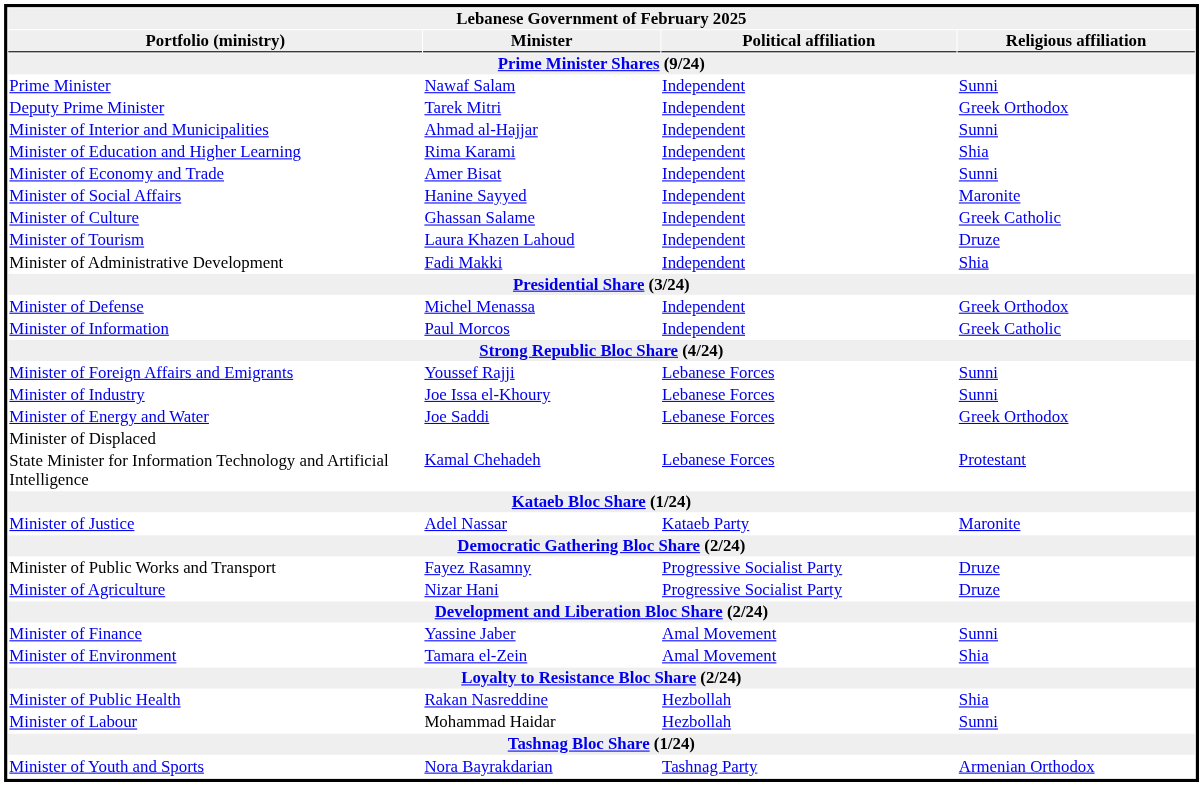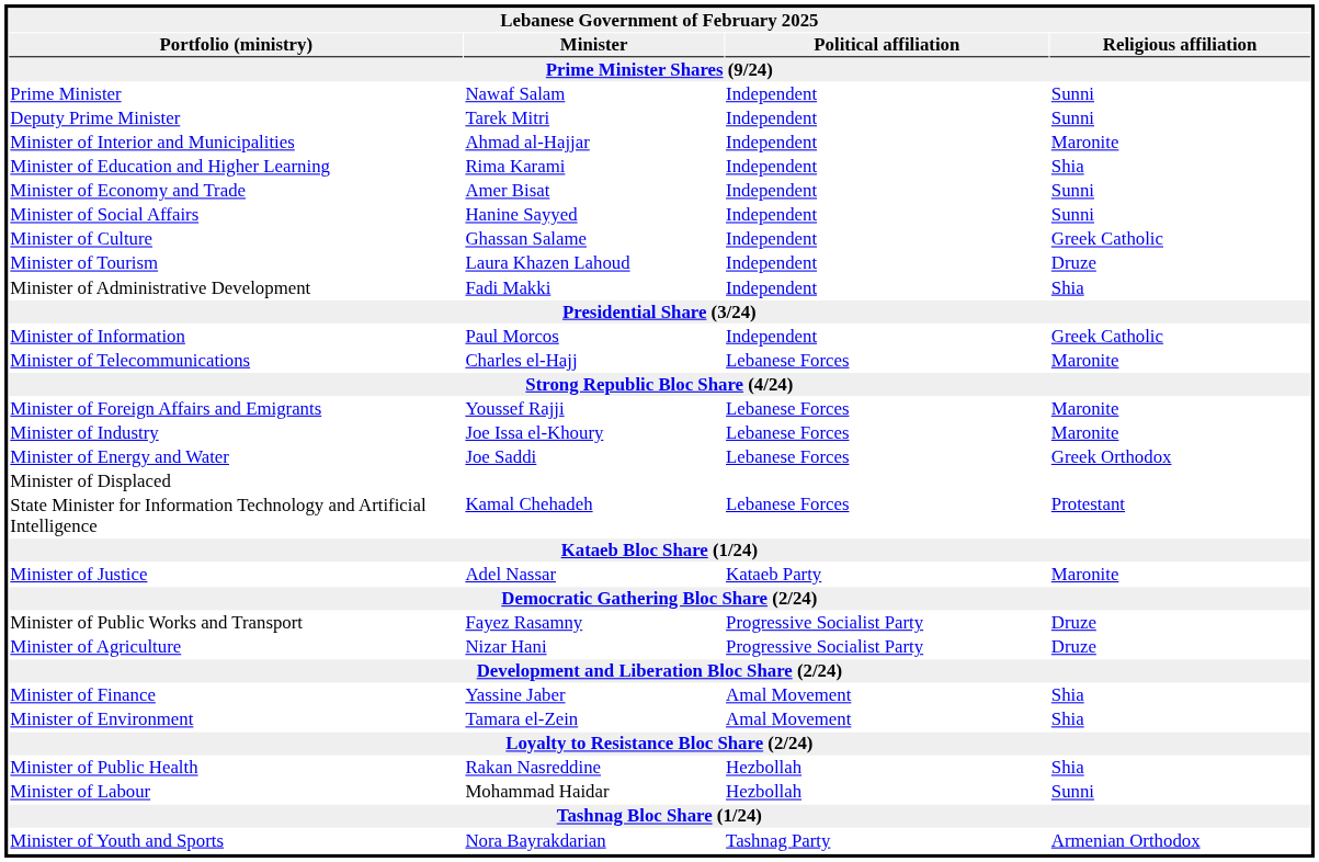 <table width="90%" border="0" align="center" cellpadding=1 cellspacing=1 style="margin:2px; border:3px solid;">
 <tr>
 <td colspan=4 style="text-align:center; background:#efefef"><strong>Lebanese Government of February 2025</strong></td>
 </tr>
 <tr>
 <th width="35%" style="border-bottom:1px solid; background:#efefef;"><strong>Portfolio (ministry)</strong></th>
 <th width="20%" style="border-bottom:1px solid; background:#efefef;"><strong>Minister</strong></th>
 <th width="25%" style="border-bottom:1px solid; background:#efefef;"><strong>Political affiliation</strong></th>
 <th width="20%" style="border-bottom:1px solid; background:#efefef;"><strong>Religious affiliation</strong></th>
 </tr>
 <tr>
 <td colspan=4 style="text-align:center;background:#efefef"><strong><a href='#'>Prime Minister Shares</a> (9/24)</strong></td>
 </tr>
 <tr>
 <td><a href='#'>Prime Minister</a></td>
 <td><a href='#'>Nawaf Salam</a></td>
 <td> <a href='#'>Independent</a></td>
 <td><a href='#'>Sunni</a></td>
 </tr>
 <tr>
 <td><a href='#'>Deputy Prime Minister</a></td>
 <td><a href='#'>Tarek Mitri</a></td>
 <td> <a href='#'>Independent</a></td>
-<td><a href='#'>Greek Orthodox</a></td>
+<td><a href='#'>Sunni</a></td>
 </tr>
 <tr>
 <td><a href='#'>Minister of Interior and Municipalities</a></td>
 <td><a href='#'>Ahmad al-Hajjar</a></td>
 <td> <a href='#'>Independent</a></td>
-<td><a href='#'>Sunni</a></td>
+<td><a href='#'>Maronite</a></td>
 </tr>
 <tr>
 <td><a href='#'>Minister of Education and Higher Learning</a></td>
 <td><a href='#'>Rima Karami</a></td>
 <td> <a href='#'>Independent</a></td>
 <td><a href='#'>Shia</a></td>
 </tr>
 <tr>
 <td><a href='#'>Minister of Economy and Trade</a></td>
 <td><a href='#'>Amer Bisat</a></td>
 <td> <a href='#'>Independent</a></td>
 <td><a href='#'>Sunni</a></td>
 </tr>
 <tr>
 <td><a href='#'>Minister of Social Affairs</a></td>
 <td><a href='#'>Hanine Sayyed</a></td>
 <td> <a href='#'>Independent</a></td>
-<td><a href='#'>Maronite</a></td>
+<td><a href='#'>Sunni</a></td>
 </tr>
 <tr>
 <td><a href='#'>Minister of Culture</a></td>
 <td><a href='#'>Ghassan Salame</a></td>
 <td> <a href='#'>Independent</a></td>
 <td><a href='#'>Greek Catholic</a></td>
 </tr>
 <tr>
 <td><a href='#'>Minister of Tourism</a></td>
 <td><a href='#'>Laura Khazen Lahoud</a></td>
 <td> <a href='#'>Independent</a></td>
 <td><a href='#'>Druze</a></td>
 </tr>
 <tr>
 <td>Minister of Administrative Development</td>
 <td><a href='#'>Fadi Makki</a></td>
 <td> <a href='#'>Independent</a></td>
 <td><a href='#'>Shia</a></td>
 </tr>
 <tr>
 <td colspan="4" style="text-align:center;background:#efefef"><strong><a href='#'>Presidential Share</a> (3/24)</strong></td>
 </tr>
 <tr>
-<td><a href='#'>Minister of Defense</a></td>
-<td><a href='#'>Michel Menassa</a></td>
-<td> <a href='#'>Independent</a></td>
-<td><a href='#'>Greek Orthodox</a></td>
-</tr>
-<tr>
 <td><a href='#'>Minister of Information</a></td>
 <td><a href='#'>Paul Morcos</a></td>
 <td> <a href='#'>Independent</a></td>
 <td><a href='#'>Greek Catholic</a></td>
+</tr>
+<tr>
+<td><a href='#'>Minister of Telecommunications</a></td>
+<td><a href='#'>Charles el-Hajj</a></td>
+<td> <a href='#'>Lebanese Forces</a></td>
+<td><a href='#'>Maronite</a></td>
 </tr>
 <tr>
 <td colspan=4 style="text-align:center;background:#efefef"><strong><a href='#'>Strong Republic Bloc Share</a> (4/24)</strong></td>
 </tr>
 <tr>
 <td><a href='#'>Minister of Foreign Affairs and Emigrants</a></td>
 <td><a href='#'>Youssef Rajji</a></td>
 <td> <a href='#'>Lebanese Forces</a></td>
-<td><a href='#'>Sunni</a></td>
+<td><a href='#'>Maronite</a></td>
 </tr>
 <tr>
 <td><a href='#'>Minister of Industry</a></td>
 <td><a href='#'>Joe Issa el-Khoury</a></td>
 <td> <a href='#'>Lebanese Forces</a></td>
-<td><a href='#'>Sunni</a></td>
+<td><a href='#'>Maronite</a></td>
 </tr>
 <tr>
 <td><a href='#'>Minister of Energy and Water</a></td>
 <td><a href='#'>Joe Saddi</a></td>
 <td> <a href='#'>Lebanese Forces</a></td>
 <td><a href='#'>Greek Orthodox</a></td>
 </tr>
 <tr>
 <td>Minister of Displaced</td>
 <td rowspan="2"><a href='#'>Kamal Chehadeh</a></td>
 <td rowspan="2"> <a href='#'>Lebanese Forces</a></td>
 <td rowspan="2"><a href='#'>Protestant</a></td>
 </tr>
 <tr>
 <td>State Minister for Information Technology and Artificial Intelligence</td>
 </tr>
 <tr>
 <td colspan="4" style="text-align:center;background:#efefef"><strong><a href='#'>Kataeb Bloc Share</a> (1/24)</strong></td>
 </tr>
 <tr>
 <td><a href='#'>Minister of Justice</a></td>
 <td><a href='#'>Adel Nassar</a></td>
 <td> <a href='#'>Kataeb Party</a></td>
 <td><a href='#'>Maronite</a></td>
 </tr>
 <tr>
 <td colspan=4 style="text-align:center;background:#efefef"><strong><a href='#'>Democratic Gathering Bloc Share</a> (2/24)</strong></td>
 </tr>
 <tr>
 <td>Minister of Public Works and Transport</td>
 <td><a href='#'>Fayez Rasamny</a></td>
 <td> <a href='#'>Progressive Socialist Party</a></td>
 <td><a href='#'>Druze</a></td>
 </tr>
 <tr>
 <td><a href='#'>Minister of Agriculture</a></td>
 <td><a href='#'>Nizar Hani</a></td>
 <td> <a href='#'>Progressive Socialist Party</a></td>
 <td><a href='#'>Druze</a></td>
 </tr>
 <tr>
 <td colspan=4 style="text-align: center;background:#efefef"><strong><a href='#'>Development and Liberation Bloc Share</a> (2/24)</strong></td>
 </tr>
 <tr>
 <td><a href='#'>Minister of Finance</a></td>
 <td><a href='#'>Yassine Jaber</a></td>
 <td> <a href='#'>Amal Movement</a></td>
-<td><a href='#'>Sunni</a></td>
+<td><a href='#'>Shia</a></td>
 </tr>
 <tr>
 <td><a href='#'>Minister of Environment</a></td>
 <td><a href='#'>Tamara el-Zein</a></td>
 <td> <a href='#'>Amal Movement</a></td>
 <td><a href='#'>Shia</a></td>
 </tr>
 <tr>
 <td colspan=4 style="text-align:center;background:#efefef"><strong><a href='#'>Loyalty to Resistance Bloc Share</a> (2/24)</strong></td>
 </tr>
 <tr>
 <td><a href='#'>Minister of Public Health</a></td>
 <td><a href='#'>Rakan Nasreddine</a></td>
 <td> <a href='#'>Hezbollah</a></td>
 <td><a href='#'>Shia</a></td>
 </tr>
 <tr>
 <td><a href='#'>Minister of Labour</a></td>
 <td>Mohammad Haidar</td>
 <td> <a href='#'>Hezbollah</a></td>
 <td><a href='#'>Sunni</a></td>
 </tr>
 <tr>
 <td colspan="4" style="text-align:center;background:#efefef"><strong><a href='#'>Tashnag Bloc Share</a> (1/24)</strong></td>
 </tr>
 <tr>
 <td><a href='#'>Minister of Youth and Sports</a></td>
 <td><a href='#'>Nora Bayrakdarian</a></td>
 <td> <a href='#'>Tashnag Party</a></td>
 <td><a href='#'>Armenian Orthodox</a></td>
 </tr>
 <tr>
 </tr>
 </table>
